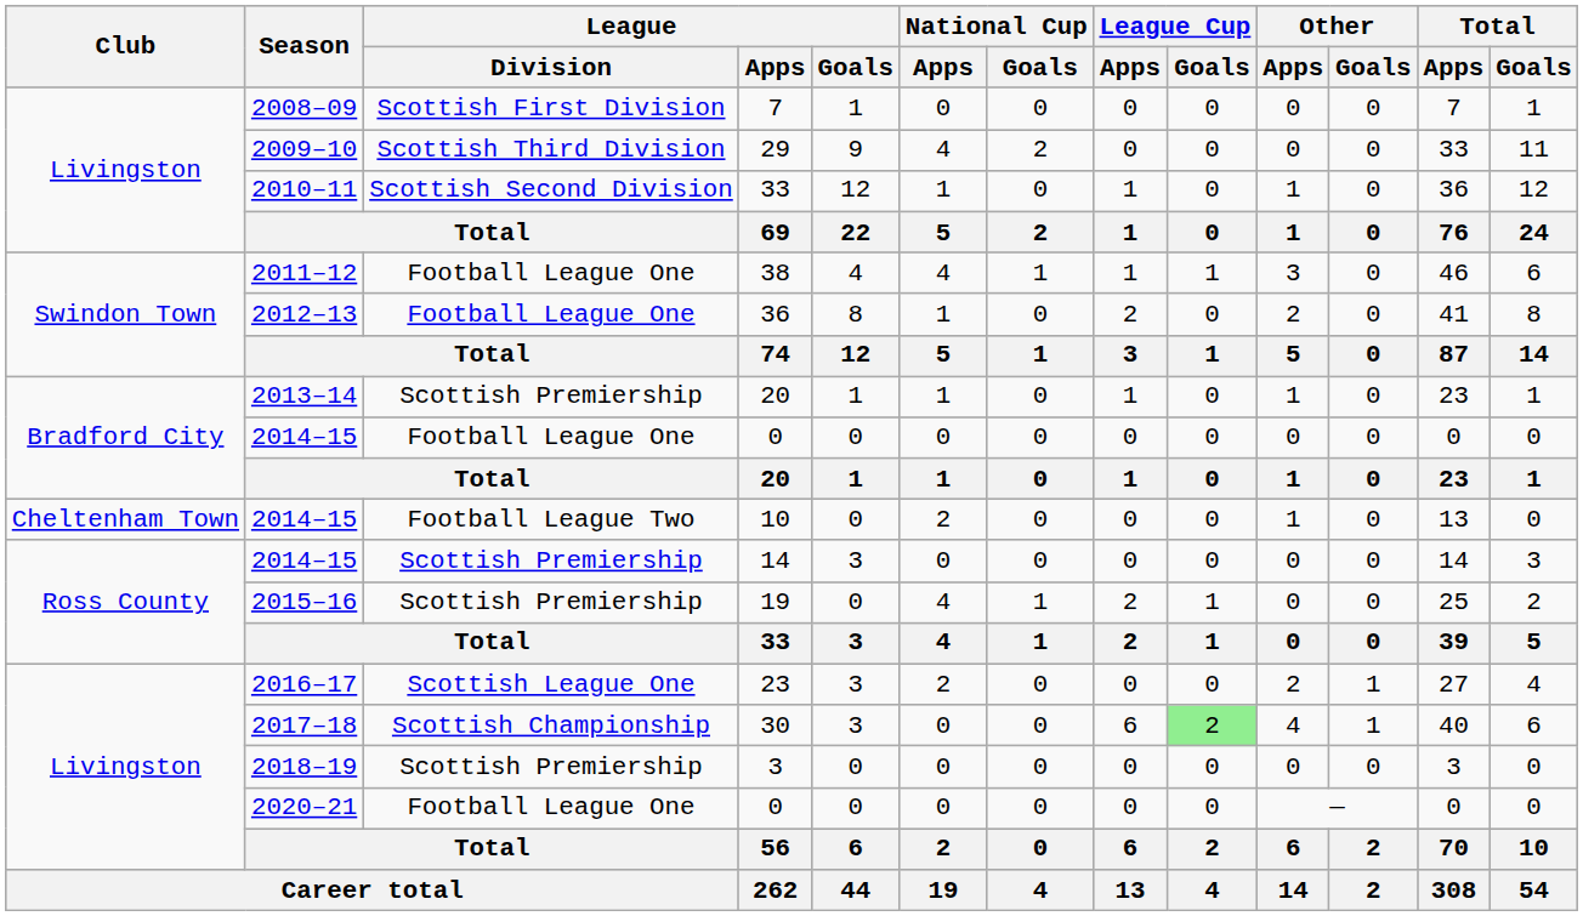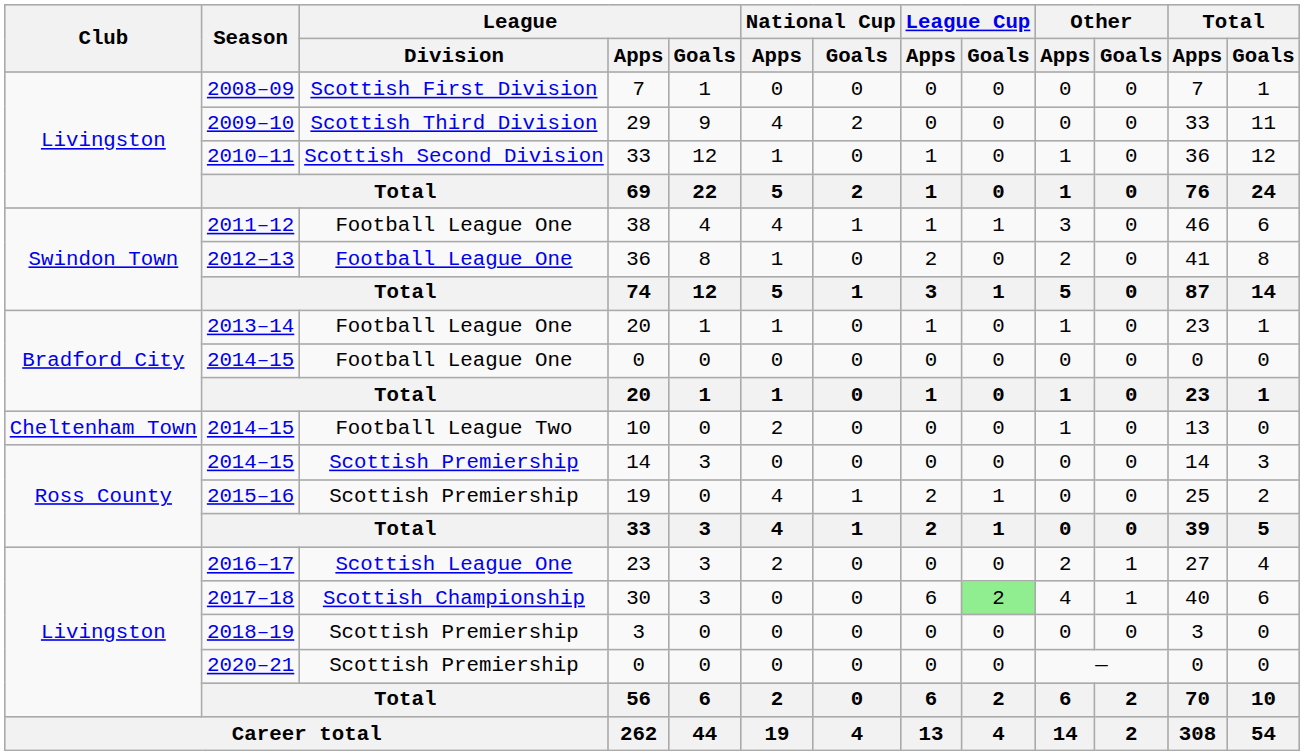 <table class="wikitable" style="text-align: center">
 <tr>
 <th rowspan="2">Club</th>
 <th rowspan="2">Season</th>
 <th colspan="3">League</th>
 <th colspan="2">National Cup</th>
 <th colspan="2"><a href='#'>League Cup</a></th>
 <th colspan="2">Other</th>
 <th colspan="2">Total</th>
 </tr>
 <tr>
 <th>Division</th>
 <th>Apps</th>
 <th>Goals</th>
 <th>Apps</th>
 <th>Goals</th>
 <th>Apps</th>
 <th>Goals</th>
 <th>Apps</th>
 <th>Goals</th>
 <th>Apps</th>
 <th>Goals</th>
 </tr>
 <tr>
 <td rowspan="4"><a href='#'>Livingston</a></td>
 <td><a href='#'>2008–09</a></td>
 <td><a href='#'>Scottish First Division</a></td>
 <td>7</td>
 <td>1</td>
 <td>0</td>
 <td>0</td>
 <td>0</td>
 <td>0</td>
 <td>0</td>
 <td>0</td>
 <td>7</td>
 <td>1</td>
 </tr>
 <tr>
 <td><a href='#'>2009–10</a></td>
 <td><a href='#'>Scottish Third Division</a></td>
 <td>29</td>
 <td>9</td>
 <td>4</td>
 <td>2</td>
 <td>0</td>
 <td>0</td>
 <td>0</td>
 <td>0</td>
 <td>33</td>
 <td>11</td>
 </tr>
 <tr>
 <td><a href='#'>2010–11</a></td>
 <td><a href='#'>Scottish Second Division</a></td>
 <td>33</td>
 <td>12</td>
 <td>1</td>
 <td>0</td>
 <td>1</td>
 <td>0</td>
 <td>1</td>
 <td>0</td>
 <td>36</td>
 <td>12</td>
 </tr>
 <tr>
 <th colspan="2">Total</th>
 <th>69</th>
 <th>22</th>
 <th>5</th>
 <th>2</th>
 <th>1</th>
 <th>0</th>
 <th>1</th>
 <th>0</th>
 <th>76</th>
 <th>24</th>
 </tr>
 <tr>
 <td rowspan="3"><a href='#'>Swindon Town</a></td>
 <td><a href='#'>2011–12</a></td>
 <td>Football League One</td>
 <td>38</td>
 <td>4</td>
 <td>4</td>
 <td>1</td>
 <td>1</td>
 <td>1</td>
 <td>3</td>
 <td>0</td>
 <td>46</td>
 <td>6</td>
 </tr>
 <tr>
 <td><a href='#'>2012–13</a></td>
 <td><a href='#'>Football League One</a></td>
 <td>36</td>
 <td>8</td>
 <td>1</td>
 <td>0</td>
 <td>2</td>
 <td>0</td>
 <td>2</td>
 <td>0</td>
 <td>41</td>
 <td>8</td>
 </tr>
 <tr>
 <th colspan="2">Total</th>
 <th>74</th>
 <th>12</th>
 <th>5</th>
 <th>1</th>
 <th>3</th>
 <th>1</th>
 <th>5</th>
 <th>0</th>
 <th>87</th>
 <th>14</th>
 </tr>
 <tr>
 <td rowspan="3"><a href='#'>Bradford City</a></td>
 <td><a href='#'>2013–14</a></td>
-<td>Scottish Premiership</td>
+<td>Football League One</td>
 <td>20</td>
 <td>1</td>
 <td>1</td>
 <td>0</td>
 <td>1</td>
 <td>0</td>
 <td>1</td>
 <td>0</td>
 <td>23</td>
 <td>1</td>
 </tr>
 <tr>
 <td><a href='#'>2014–15</a></td>
 <td>Football League One</td>
 <td>0</td>
 <td>0</td>
 <td>0</td>
 <td>0</td>
 <td>0</td>
 <td>0</td>
 <td>0</td>
 <td>0</td>
 <td>0</td>
 <td>0</td>
 </tr>
 <tr>
 <th colspan="2">Total</th>
 <th>20</th>
 <th>1</th>
 <th>1</th>
 <th>0</th>
 <th>1</th>
 <th>0</th>
 <th>1</th>
 <th>0</th>
 <th>23</th>
 <th>1</th>
 </tr>
 <tr>
 <td><a href='#'>Cheltenham Town</a></td>
 <td><a href='#'>2014–15</a></td>
 <td>Football League Two</td>
 <td>10</td>
 <td>0</td>
 <td>2</td>
 <td>0</td>
 <td>0</td>
 <td>0</td>
 <td>1</td>
 <td>0</td>
 <td>13</td>
 <td>0</td>
 </tr>
 <tr>
 <td rowspan="3"><a href='#'>Ross County</a></td>
 <td><a href='#'>2014–15</a></td>
 <td><a href='#'>Scottish Premiership</a></td>
 <td>14</td>
 <td>3</td>
 <td>0</td>
 <td>0</td>
 <td>0</td>
 <td>0</td>
 <td>0</td>
 <td>0</td>
 <td>14</td>
 <td>3</td>
 </tr>
 <tr>
 <td><a href='#'>2015–16</a></td>
 <td>Scottish Premiership</td>
 <td>19</td>
 <td>0</td>
 <td>4</td>
 <td>1</td>
 <td>2</td>
 <td>1</td>
 <td>0</td>
 <td>0</td>
 <td>25</td>
 <td>2</td>
 </tr>
 <tr>
 <th colspan="2">Total</th>
 <th>33</th>
 <th>3</th>
 <th>4</th>
 <th>1</th>
 <th>2</th>
 <th>1</th>
 <th>0</th>
 <th>0</th>
 <th>39</th>
 <th>5</th>
 </tr>
 <tr>
 <td rowspan="5"><a href='#'>Livingston</a></td>
 <td><a href='#'>2016–17</a></td>
 <td><a href='#'>Scottish League One</a></td>
 <td>23</td>
 <td>3</td>
 <td>2</td>
 <td>0</td>
 <td>0</td>
 <td>0</td>
 <td>2</td>
 <td>1</td>
 <td>27</td>
 <td>4</td>
 </tr>
 <tr>
 <td><a href='#'>2017–18</a></td>
 <td><a href='#'>Scottish Championship</a></td>
 <td>30</td>
 <td>3</td>
 <td>0</td>
 <td>0</td>
 <td>6</td>
 <td style="background: lightgreen;">2</td>
 <td>4</td>
 <td>1</td>
 <td>40</td>
 <td>6</td>
 </tr>
 <tr>
 <td><a href='#'>2018–19</a></td>
 <td>Scottish Premiership</td>
 <td>3</td>
 <td>0</td>
 <td>0</td>
 <td>0</td>
 <td>0</td>
 <td>0</td>
 <td>0</td>
 <td>0</td>
 <td>3</td>
 <td>0</td>
 </tr>
 <tr>
 <td><a href='#'>2020–21</a></td>
-<td>Football League One</td>
+<td>Scottish Premiership</td>
 <td>0</td>
 <td>0</td>
 <td>0</td>
 <td>0</td>
 <td>0</td>
 <td>0</td>
 <td colspan=2>—</td>
 <td>0</td>
 <td>0</td>
 </tr>
 <tr>
 <th colspan="2">Total</th>
 <th>56</th>
 <th>6</th>
 <th>2</th>
 <th>0</th>
 <th>6</th>
 <th>2</th>
 <th>6</th>
 <th>2</th>
 <th>70</th>
 <th>10</th>
 </tr>
 <tr>
 <th colspan="3">Career total</th>
 <th>262</th>
 <th>44</th>
 <th>19</th>
 <th>4</th>
 <th>13</th>
 <th>4</th>
 <th>14</th>
 <th>2</th>
 <th>308</th>
 <th>54</th>
 </tr>
 </table>
